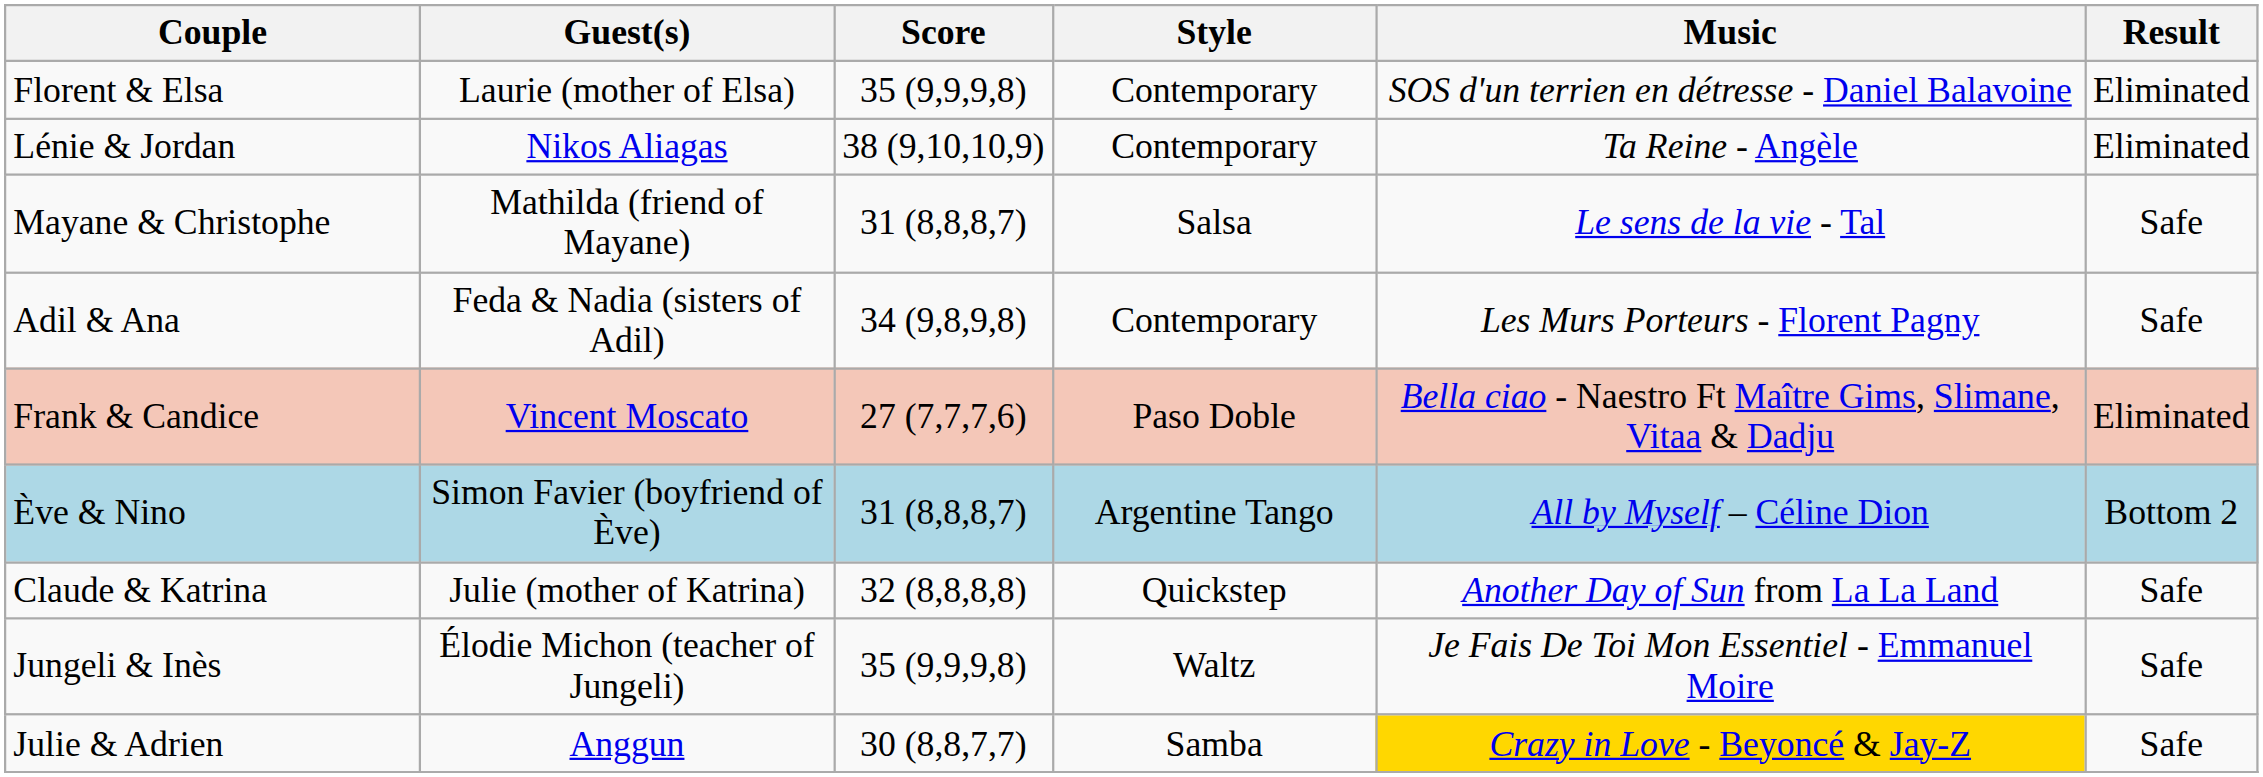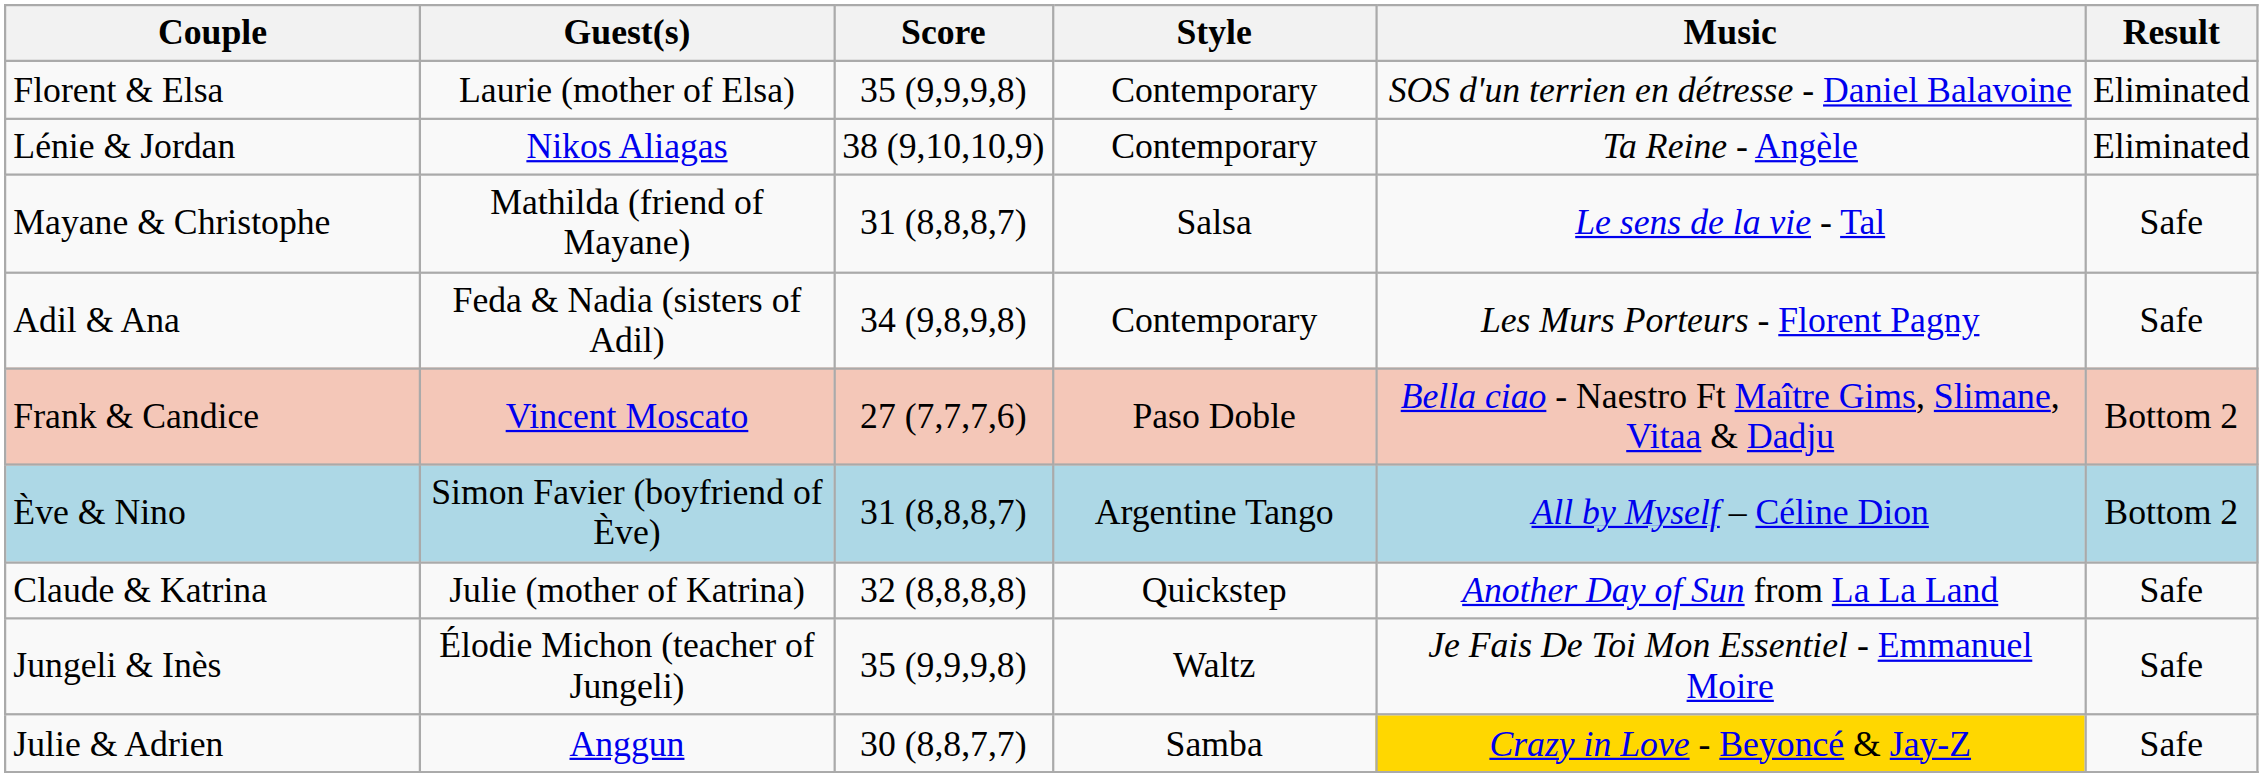 <table class="wikitable" style="width:80%;">
 <tr>
 <th style="width:20%;">Couple</th>
 <th style="width:20%;">Guest(s)</th>
 <th style="width:10%;">Score</th>
 <th style="width:15%;">Style</th>
 <th style="width:65%;">Music</th>
 <th style="width:60%;">Result</th>
 </tr>
 <tr>
 <td>Florent & Elsa</td>
 <td style="text-align:center;">Laurie (mother of Elsa)</td>
 <td style="text-align:center;">35 (9,9,9,8)</td>
 <td style="text-align:center;">Contemporary</td>
 <td style="text-align:center;"><em>SOS d'un terrien en détresse</em> - <a href='#'>Daniel Balavoine</a></td>
 <td style="text-align:center;">Eliminated</td>
 </tr>
 <tr>
 <td>Lénie & Jordan</td>
 <td style="text-align:center;"><a href='#'>Nikos Aliagas</a></td>
 <td style="text-align:center;">38 (9,10,10,9)</td>
 <td style="text-align:center;">Contemporary</td>
 <td style="text-align:center;"><em>Ta Reine</em> - <a href='#'>Angèle</a></td>
 <td style="text-align:center;">Eliminated</td>
 </tr>
 <tr>
 <td>Mayane & Christophe</td>
 <td style="text-align:center;">Mathilda (friend of Mayane)</td>
 <td style="text-align:center;">31 (8,8,8,7)</td>
 <td style="text-align:center;">Salsa</td>
 <td style="text-align:center;"><em><a href='#'>Le sens de la vie</a></em> - <a href='#'>Tal</a></td>
 <td style="text-align:center;">Safe</td>
 </tr>
 <tr>
 <td>Adil & Ana</td>
 <td style="text-align:center;">Feda & Nadia (sisters of Adil)</td>
 <td style="text-align:center;">34 (9,8,9,8)</td>
 <td style="text-align:center;">Contemporary</td>
 <td style="text-align:center;"><em>Les Murs Porteurs</em> - <a href='#'>Florent Pagny</a></td>
 <td style="text-align:center;">Safe</td>
 </tr>
 <tr style="background:#f4c7b8;">
 <td>Frank & Candice</td>
 <td style="text-align:center;"><a href='#'>Vincent Moscato</a></td>
 <td style="text-align:center;">27 (7,7,7,6)</td>
 <td style="text-align:center;">Paso Doble</td>
 <td style="text-align:center;"><em><a href='#'>Bella ciao</a></em> - Naestro Ft <a href='#'>Maître Gims</a>, <a href='#'>Slimane</a>, <a href='#'>Vitaa</a> & <a href='#'>Dadju</a></td>
-<td style="text-align:center;">Eliminated</td>
+<td style="text-align:center;">Bottom 2</td>
 </tr>
 <tr style="background:lightblue;">
 <td>Ève & Nino</td>
 <td style="text-align:center;">Simon Favier (boyfriend of Ève)</td>
 <td style="text-align:center;">31 (8,8,8,7)</td>
 <td style="text-align:center;">Argentine Tango</td>
 <td style="text-align:center;"><em><a href='#'>All by Myself</a></em> – <a href='#'>Céline Dion</a></td>
 <td style="text-align:center;">Bottom 2</td>
 </tr>
 <tr>
 <td>Claude & Katrina</td>
 <td style="text-align:center;">Julie (mother of Katrina)</td>
 <td style="text-align:center;">32 (8,8,8,8)</td>
 <td style="text-align:center;">Quickstep</td>
 <td style="text-align:center;"><em><a href='#'>Another Day of Sun</a></em> from <a href='#'>La La Land</a></td>
 <td style="text-align:center;">Safe</td>
 </tr>
 <tr>
 <td>Jungeli & Inès</td>
 <td style="text-align:center;">Élodie Michon (teacher of Jungeli)</td>
 <td style="text-align:center;">35 (9,9,9,8)</td>
 <td style="text-align:center;">Waltz</td>
 <td style="text-align:center;"><em>Je Fais De Toi Mon Essentiel</em> - <a href='#'>Emmanuel Moire</a></td>
 <td style="text-align:center;">Safe</td>
 </tr>
 <tr>
 <td>Julie & Adrien</td>
 <td style="text-align:center;"><a href='#'>Anggun</a></td>
 <td style="text-align:center;">30 (8,8,7,7)</td>
 <td style="text-align:center;">Samba</td>
 <td style="background: gold; text-align:center;"><em><a href='#'>Crazy in Love</a></em> - <a href='#'>Beyoncé</a> & <a href='#'>Jay-Z</a></td>
 <td style="text-align:center;">Safe</td>
 </tr>
 <tr>
 </tr>
 </table>
